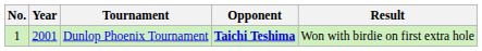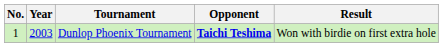 <table class="wikitable" style="font-size:95%;">
 <tr>
 <th>No.</th>
 <th>Year</th>
 <th>Tournament</th>
 <th>Opponent</th>
 <th>Result</th>
 </tr>
 <tr style="background:#D0F0C0;">
 <td align=center>1</td>
-<td align=center><a href='#'>2001</a></td>
+<td align=center><a href='#'>2003</a></td>
 <td><a href='#'>Dunlop Phoenix Tournament</a></td>
 <td><strong> <a href='#'>Taichi Teshima</a></strong></td>
 <td>Won with birdie on first extra hole</td>
 </tr>
 </table>
